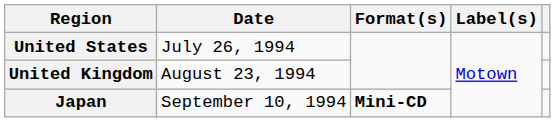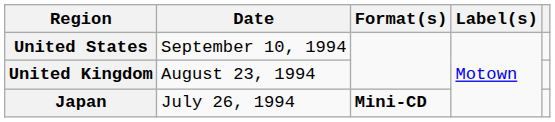 <table class="wikitable plainrowheaders">
 <tr>
 <th scope="col">Region</th>
 <th scope="col">Date</th>
 <th scope="col">Format(s)</th>
 <th scope="col">Label(s)</th>
 <th scope="col"></th>
 </tr>
 <tr>
 <th scope="row">United States</th>
-<td>July 26, 1994</td>
+<td>September 10, 1994</td>
 <td rowspan="2"></td>
 <td rowspan="3"><a href='#'>Motown</a></td>
 <td></td>
 </tr>
 <tr>
 <th scope="row">United Kingdom</th>
 <td>August 23, 1994</td>
 <td></td>
 </tr>
 <tr>
 <th scope="row">Japan</th>
-<td>September 10, 1994</td>
+<td>July 26, 1994</td>
 <td><strong>Mini-CD</strong></td>
 <td></td>
 </tr>
 </table>
